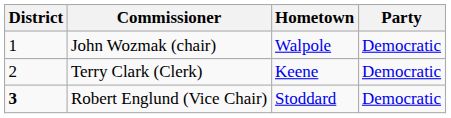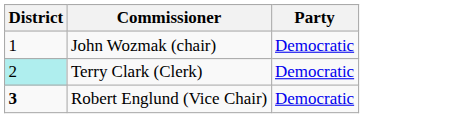 <table class=wikitable>
 <tr valign=bottom>
 <th>District</th>
 <th>Commissioner</th>
-<th>Hometown</th>
 <th>Party</th>
 </tr>
 <tr>
 <td>1</td>
 <td>John Wozmak (chair)</td>
-<td><a href='#'>Walpole</a></td>
 <td><a href='#'>Democratic</a></td>
 </tr>
 <tr>
-<td>2</td>
+<td style="background: paleturquoise;">2</td>
 <td>Terry Clark (Clerk)</td>
-<td><a href='#'>Keene</a></td>
 <td><a href='#'>Democratic</a></td>
 </tr>
 <tr>
 <td><strong>3</strong></td>
 <td>Robert Englund (Vice Chair)</td>
-<td><a href='#'>Stoddard</a></td>
 <td><a href='#'>Democratic</a></td>
 </tr>
 </table>
